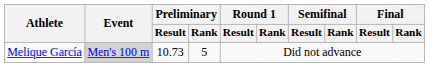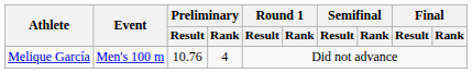 <table class="wikitable" style="font-size:90%">
 <tr>
 <th rowspan="2">Athlete</th>
 <th rowspan="2">Event</th>
 <th colspan="2">Preliminary</th>
 <th colspan="2">Round 1</th>
 <th colspan="2">Semifinal</th>
 <th colspan="2">Final</th>
 </tr>
 <tr style="font-size:95%">
 <th>Result</th>
 <th>Rank</th>
 <th>Result</th>
 <th>Rank</th>
 <th>Result</th>
 <th>Rank</th>
 <th>Result</th>
 <th>Rank</th>
 </tr>
 <tr align=center>
 <td align=left><a href='#'>Melique García</a></td>
-<td align=left style="background: lightgrey;"><a href='#'>Men's 100 m</a></td>
-<td>10.73</td>
-<td>5</td>
+<td align=left><a href='#'>Men's 100 m</a></td>
+<td>10.76</td>
+<td>4</td>
 <td colspan="6">Did not advance</td>
 </tr>
 </table>
